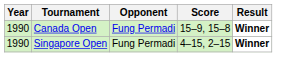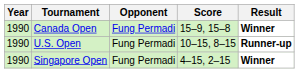 <table class="sortable wikitable" style="font-size: 90%;">
 <tr>
 <th>Year</th>
 <th>Tournament</th>
 <th>Opponent</th>
 <th>Score</th>
 <th>Result</th>
 </tr>
 <tr style="background:#D4F1C5">
 <td align="center">1990</td>
 <td align="left"><a href='#'>Canada Open</a></td>
 <td align="left"> <a href='#'>Fung Permadi</a></td>
 <td align="left">15–9, 15–8</td>
 <td style="text-align:left; background:white"> <strong>Winner</strong></td>
 </tr>
 <tr style="background:#D4F1C5">
 <td align="center">1990</td>
+<td align="left"><a href='#'>U.S. Open</a></td>
+<td align="left"> Fung Permadi</td>
+<td align="left">10–15, 8–15</td>
+<td style="text-align:left; background:white"> <strong>Runner-up</strong></td>
+</tr>
+<tr style="background:#D4F1C5">
+<td align="center">1990</td>
 <td align="left"><a href='#'>Singapore Open</a></td>
 <td align="left"> Fung Permadi</td>
 <td align="left">4–15, 2–15</td>
 <td style="text-align:left; background:white"> <strong>Winner</strong></td>
 </tr>
 </table>
